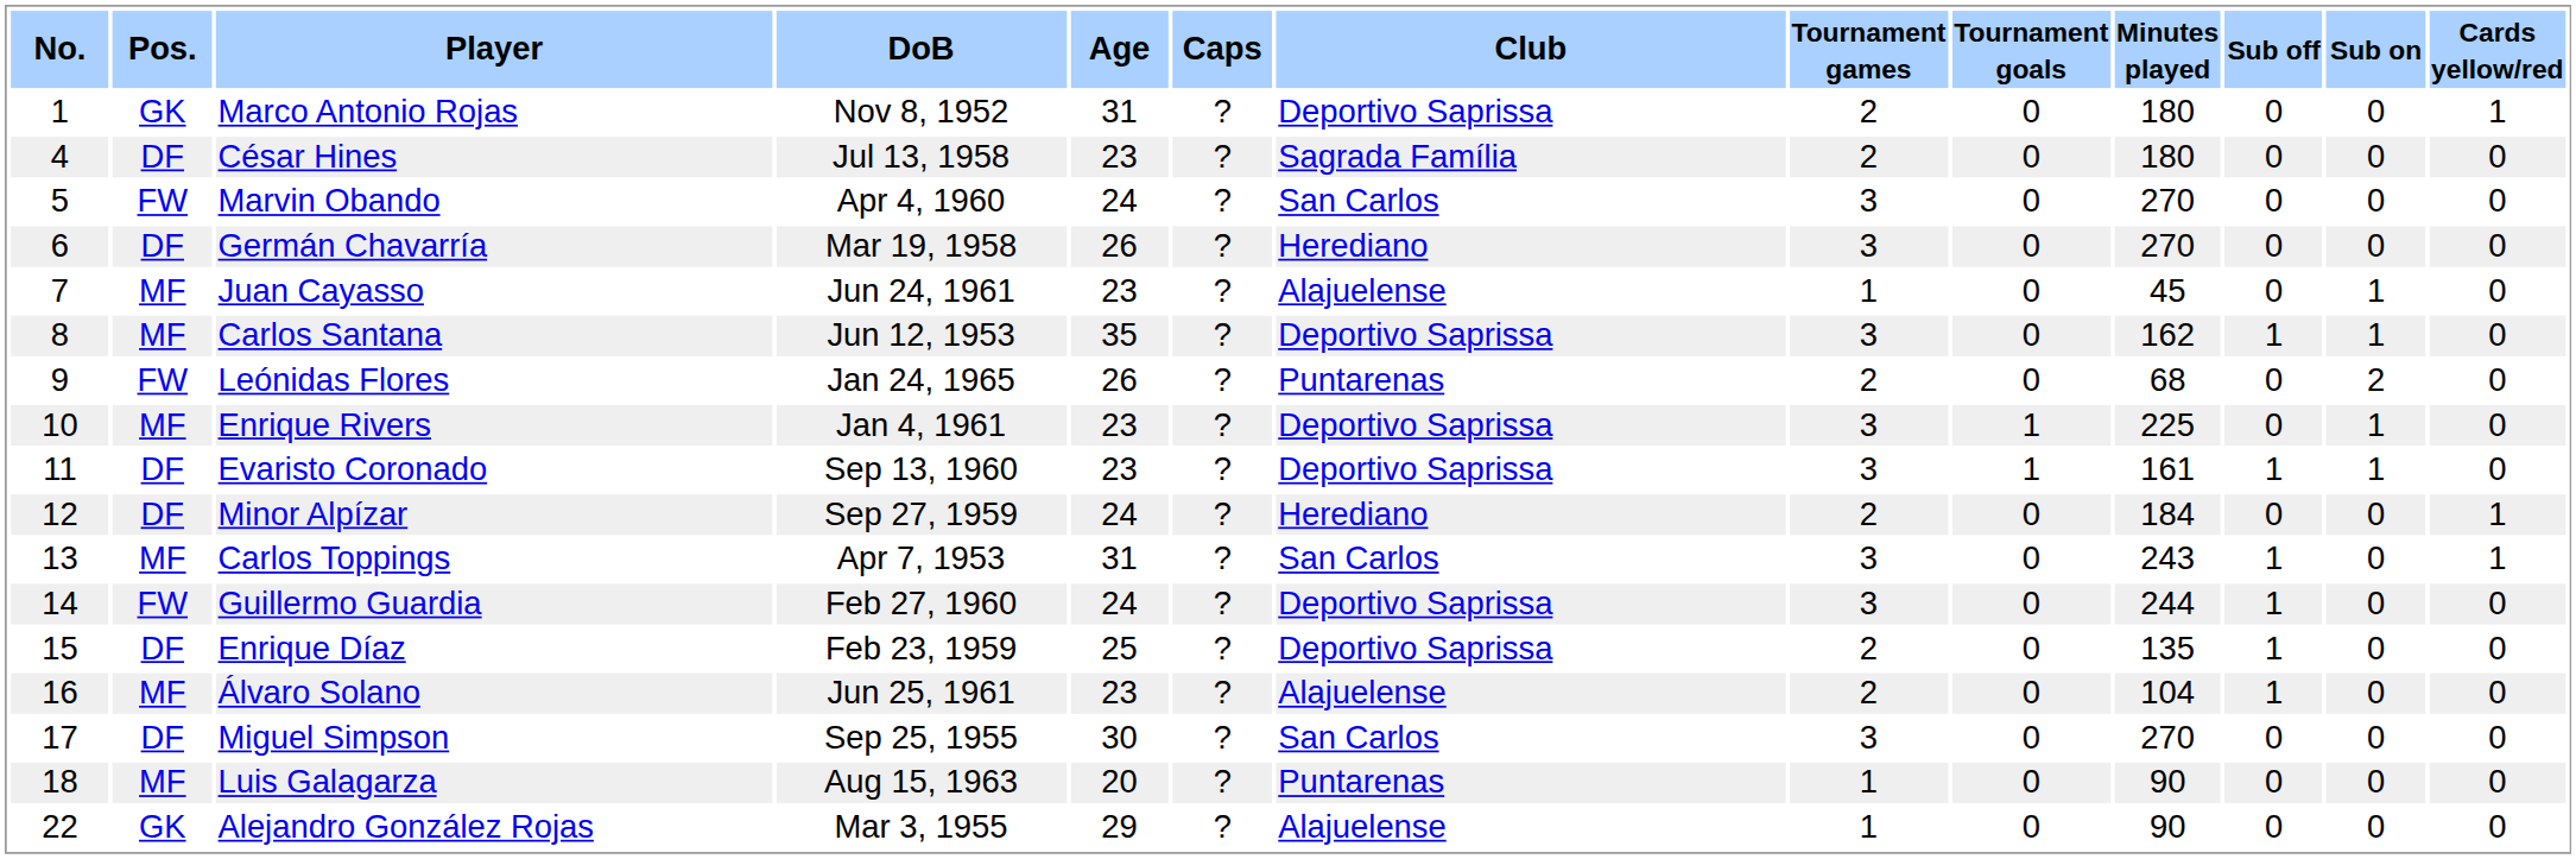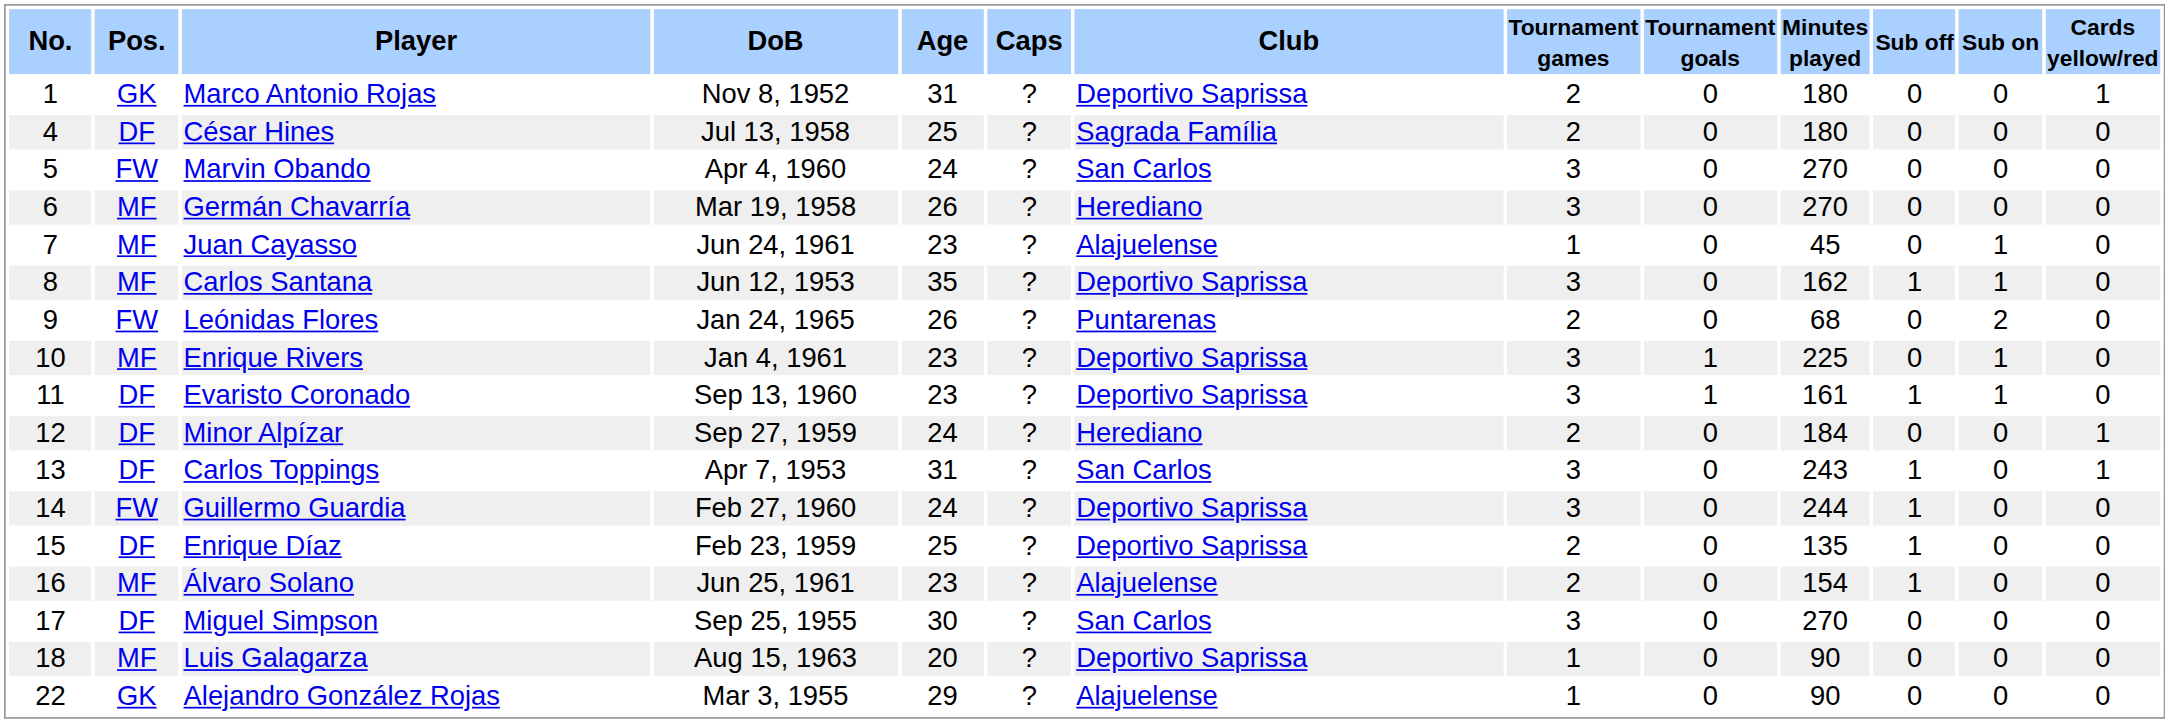 <table border="0" width="100%" style="border: 1px solid #999; background-color:#FFFFFF; text-align:center">
 <tr align="center" bgcolor="#AAD0FF">
 <th width=4%>No.</th>
 <th width=4%>Pos.</th>
 <th width=23%>Player</th>
 <th width=12%>DoB</th>
 <th width=4%>Age</th>
 <th width=4%>Caps</th>
 <th width=21%>Club</th>
 <th width=6%><small>Tournament<br>games</small></th>
 <th width=6%><small>Tournament<br>goals</small></th>
 <th width=4%><small>Minutes<br>played</small></th>
 <th width=4%><small>Sub off</small></th>
 <th width=4%><small>Sub on</small></th>
 <th width=4%><small>Cards<br>yellow/red</small></th>
 </tr>
 <tr>
 <td>1</td>
 <td><a href='#'>GK</a></td>
 <td align="left"><a href='#'>Marco Antonio Rojas</a></td>
 <td>Nov 8, 1952</td>
 <td>31</td>
 <td>?</td>
 <td align="left"> <a href='#'>Deportivo Saprissa</a></td>
 <td>2</td>
 <td>0</td>
 <td>180</td>
 <td>0</td>
 <td>0</td>
 <td>1</td>
 </tr>
 <tr bgcolor="#EFEFEF">
 <td>4</td>
 <td><a href='#'>DF</a></td>
 <td align="left"><a href='#'>César Hines</a></td>
 <td>Jul 13, 1958</td>
-<td>23</td>
+<td>25</td>
 <td>?</td>
 <td align="left"> <a href='#'>Sagrada Família</a></td>
 <td>2</td>
 <td>0</td>
 <td>180</td>
 <td>0</td>
 <td>0</td>
 <td>0</td>
 </tr>
 <tr>
 <td>5</td>
 <td><a href='#'>FW</a></td>
 <td align="left"><a href='#'>Marvin Obando</a></td>
 <td>Apr 4, 1960</td>
 <td>24</td>
 <td>?</td>
 <td align="left"> <a href='#'>San Carlos</a></td>
 <td>3</td>
 <td>0</td>
 <td>270</td>
 <td>0</td>
 <td>0</td>
 <td>0</td>
 </tr>
 <tr bgcolor="#EFEFEF">
 <td>6</td>
-<td><a href='#'>DF</a></td>
+<td><a href='#'>MF</a></td>
 <td align="left"><a href='#'>Germán Chavarría</a></td>
 <td>Mar 19, 1958</td>
 <td>26</td>
 <td>?</td>
 <td align="left"> <a href='#'>Herediano</a></td>
 <td>3</td>
 <td>0</td>
 <td>270</td>
 <td>0</td>
 <td>0</td>
 <td>0</td>
 </tr>
 <tr>
 <td>7</td>
 <td><a href='#'>MF</a></td>
 <td align="left"><a href='#'>Juan Cayasso</a></td>
 <td>Jun 24, 1961</td>
 <td>23</td>
 <td>?</td>
 <td align="left"> <a href='#'>Alajuelense</a></td>
 <td>1</td>
 <td>0</td>
 <td>45</td>
 <td>0</td>
 <td>1</td>
 <td>0</td>
 </tr>
 <tr bgcolor="#EFEFEF">
 <td>8</td>
 <td><a href='#'>MF</a></td>
 <td align="left"><a href='#'>Carlos Santana</a></td>
 <td>Jun 12, 1953</td>
 <td>35</td>
 <td>?</td>
 <td align="left"> <a href='#'>Deportivo Saprissa</a></td>
 <td>3</td>
 <td>0</td>
 <td>162</td>
 <td>1</td>
 <td>1</td>
 <td>0</td>
 </tr>
 <tr>
 <td>9</td>
 <td><a href='#'>FW</a></td>
 <td align="left"><a href='#'>Leónidas Flores</a></td>
 <td>Jan 24, 1965</td>
 <td>26</td>
 <td>?</td>
 <td align="left"> <a href='#'>Puntarenas</a></td>
 <td>2</td>
 <td>0</td>
 <td>68</td>
 <td>0</td>
 <td>2</td>
 <td>0</td>
 </tr>
 <tr bgcolor="#EFEFEF">
 <td>10</td>
 <td><a href='#'>MF</a></td>
 <td align="left"><a href='#'>Enrique Rivers</a></td>
 <td>Jan 4, 1961</td>
 <td>23</td>
 <td>?</td>
 <td align="left"> <a href='#'>Deportivo Saprissa</a></td>
 <td>3</td>
 <td>1</td>
 <td>225</td>
 <td>0</td>
 <td>1</td>
 <td>0</td>
 </tr>
 <tr>
 <td>11</td>
 <td><a href='#'>DF</a></td>
 <td align="left"><a href='#'>Evaristo Coronado</a></td>
 <td>Sep 13, 1960</td>
 <td>23</td>
 <td>?</td>
 <td align="left"> <a href='#'>Deportivo Saprissa</a></td>
 <td>3</td>
 <td>1</td>
 <td>161</td>
 <td>1</td>
 <td>1</td>
 <td>0</td>
 </tr>
 <tr bgcolor="#EFEFEF">
 <td>12</td>
 <td><a href='#'>DF</a></td>
 <td align="left"><a href='#'>Minor Alpízar</a></td>
 <td>Sep 27, 1959</td>
 <td>24</td>
 <td>?</td>
 <td align="left"> <a href='#'>Herediano</a></td>
 <td>2</td>
 <td>0</td>
 <td>184</td>
 <td>0</td>
 <td>0</td>
 <td>1</td>
 </tr>
 <tr>
 <td>13</td>
-<td><a href='#'>MF</a></td>
+<td><a href='#'>DF</a></td>
 <td align="left"><a href='#'>Carlos Toppings</a></td>
 <td>Apr 7, 1953</td>
 <td>31</td>
 <td>?</td>
 <td align="left"> <a href='#'>San Carlos</a></td>
 <td>3</td>
 <td>0</td>
 <td>243</td>
 <td>1</td>
 <td>0</td>
 <td>1</td>
 </tr>
 <tr bgcolor="#EFEFEF">
 <td>14</td>
 <td><a href='#'>FW</a></td>
 <td align="left"><a href='#'>Guillermo Guardia</a></td>
 <td>Feb 27, 1960</td>
 <td>24</td>
 <td>?</td>
 <td align="left"> <a href='#'>Deportivo Saprissa</a></td>
 <td>3</td>
 <td>0</td>
 <td>244</td>
 <td>1</td>
 <td>0</td>
 <td>0</td>
 </tr>
 <tr>
 <td>15</td>
 <td><a href='#'>DF</a></td>
 <td align="left"><a href='#'>Enrique Díaz</a></td>
 <td>Feb 23, 1959</td>
 <td>25</td>
 <td>?</td>
 <td align="left"> <a href='#'>Deportivo Saprissa</a></td>
 <td>2</td>
 <td>0</td>
 <td>135</td>
 <td>1</td>
 <td>0</td>
 <td>0</td>
 </tr>
 <tr bgcolor="#EFEFEF">
 <td>16</td>
 <td><a href='#'>MF</a></td>
 <td align="left"><a href='#'>Álvaro Solano</a></td>
 <td>Jun 25, 1961</td>
 <td>23</td>
 <td>?</td>
 <td align="left"> <a href='#'>Alajuelense</a></td>
 <td>2</td>
 <td>0</td>
-<td>104</td>
+<td>154</td>
 <td>1</td>
 <td>0</td>
 <td>0</td>
 </tr>
 <tr>
 <td>17</td>
 <td><a href='#'>DF</a></td>
 <td align="left"><a href='#'>Miguel Simpson</a></td>
 <td>Sep 25, 1955</td>
 <td>30</td>
 <td>?</td>
 <td align="left"> <a href='#'>San Carlos</a></td>
 <td>3</td>
 <td>0</td>
 <td>270</td>
 <td>0</td>
 <td>0</td>
 <td>0</td>
 </tr>
 <tr bgcolor="#EFEFEF">
 <td>18</td>
 <td><a href='#'>MF</a></td>
 <td align="left"><a href='#'>Luis Galagarza</a></td>
 <td>Aug 15, 1963</td>
 <td>20</td>
 <td>?</td>
-<td align="left"> <a href='#'>Puntarenas</a></td>
+<td align="left"> <a href='#'>Deportivo Saprissa</a></td>
 <td>1</td>
 <td>0</td>
 <td>90</td>
 <td>0</td>
 <td>0</td>
 <td>0</td>
 </tr>
 <tr>
 <td>22</td>
 <td><a href='#'>GK</a></td>
 <td align="left"><a href='#'>Alejandro González Rojas</a></td>
 <td>Mar 3, 1955</td>
 <td>29</td>
 <td>?</td>
 <td align="left"> <a href='#'>Alajuelense</a></td>
 <td>1</td>
 <td>0</td>
 <td>90</td>
 <td>0</td>
 <td>0</td>
 <td>0</td>
 </tr>
 </table>
